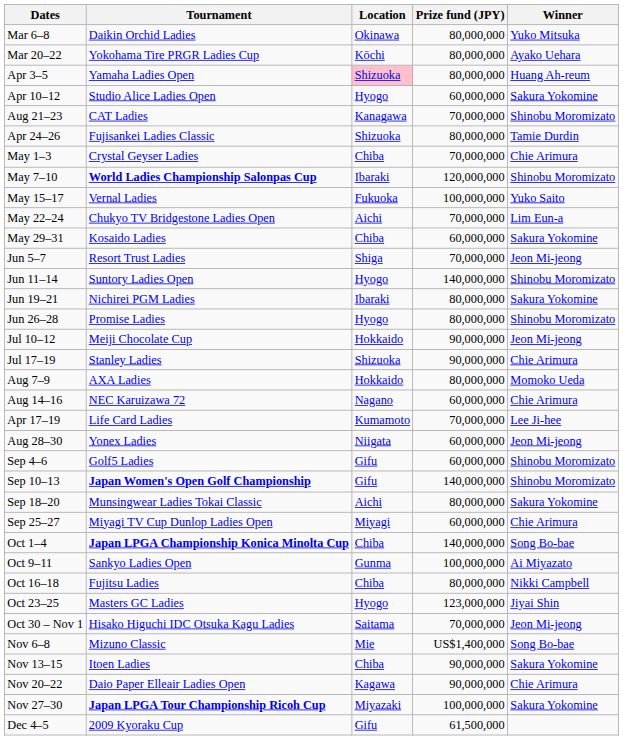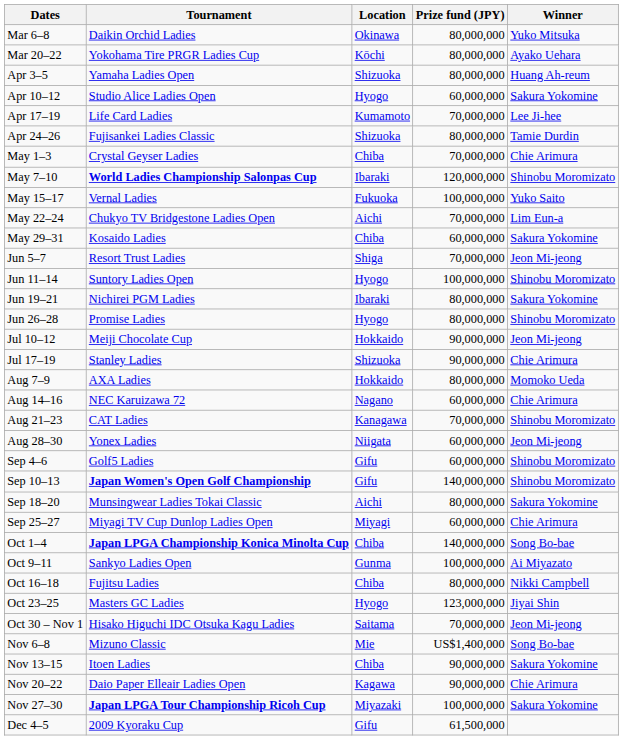 <table class="wikitable sortable" style="font-size:95%;">
 <tr>
 <th>Dates</th>
 <th>Tournament</th>
 <th>Location</th>
 <th>Prize fund (JPY)</th>
 <th>Winner</th>
 </tr>
 <tr>
 <td>Mar 6–8</td>
 <td><a href='#'>Daikin Orchid Ladies</a></td>
 <td><a href='#'>Okinawa</a></td>
 <td align=right>80,000,000</td>
 <td> <a href='#'>Yuko Mitsuka</a></td>
 </tr>
 <tr>
 <td>Mar 20–22</td>
 <td><a href='#'>Yokohama Tire PRGR Ladies Cup</a></td>
 <td><a href='#'>Kōchi</a></td>
 <td align=right>80,000,000</td>
 <td> <a href='#'>Ayako Uehara</a></td>
 </tr>
 <tr>
 <td>Apr 3–5</td>
 <td><a href='#'>Yamaha Ladies Open</a></td>
-<td style="background: pink;"><a href='#'>Shizuoka</a></td>
+<td><a href='#'>Shizuoka</a></td>
 <td align=right>80,000,000</td>
 <td> <a href='#'>Huang Ah-reum</a></td>
 </tr>
 <tr>
 <td>Apr 10–12</td>
 <td><a href='#'>Studio Alice Ladies Open</a></td>
 <td><a href='#'>Hyogo</a></td>
 <td align=right>60,000,000</td>
 <td> <a href='#'>Sakura Yokomine</a></td>
 </tr>
 <tr>
-<td>Aug 21–23</td>
-<td><a href='#'>CAT Ladies</a></td>
-<td><a href='#'>Kanagawa</a></td>
+<td>Apr 17–19</td>
+<td><a href='#'>Life Card Ladies</a></td>
+<td><a href='#'>Kumamoto</a></td>
 <td align=right>70,000,000</td>
-<td> <a href='#'>Shinobu Moromizato</a></td>
+<td> <a href='#'>Lee Ji-hee</a></td>
 </tr>
 <tr>
 <td>Apr 24–26</td>
 <td><a href='#'>Fujisankei Ladies Classic</a></td>
 <td><a href='#'>Shizuoka</a></td>
 <td align=right>80,000,000</td>
 <td> <a href='#'>Tamie Durdin</a></td>
 </tr>
 <tr>
 <td>May 1–3</td>
 <td><a href='#'>Crystal Geyser Ladies</a></td>
 <td><a href='#'>Chiba</a></td>
 <td align=right>70,000,000</td>
 <td> <a href='#'>Chie Arimura</a></td>
 </tr>
 <tr>
 <td>May 7–10</td>
 <td><strong><a href='#'>World Ladies Championship Salonpas Cup</a></strong></td>
 <td><a href='#'>Ibaraki</a></td>
 <td align=right>120,000,000</td>
 <td> <a href='#'>Shinobu Moromizato</a></td>
 </tr>
 <tr>
 <td>May 15–17</td>
 <td><a href='#'>Vernal Ladies</a></td>
 <td><a href='#'>Fukuoka</a></td>
 <td align=right>100,000,000</td>
 <td> <a href='#'>Yuko Saito</a></td>
 </tr>
 <tr>
 <td>May 22–24</td>
 <td><a href='#'>Chukyo TV Bridgestone Ladies Open</a></td>
 <td><a href='#'>Aichi</a></td>
 <td align=right>70,000,000</td>
 <td> <a href='#'>Lim Eun-a</a></td>
 </tr>
 <tr>
 <td>May 29–31</td>
 <td><a href='#'>Kosaido Ladies</a></td>
 <td><a href='#'>Chiba</a></td>
 <td align=right>60,000,000</td>
 <td> <a href='#'>Sakura Yokomine</a></td>
 </tr>
 <tr>
 <td>Jun 5–7</td>
 <td><a href='#'>Resort Trust Ladies</a></td>
 <td><a href='#'>Shiga</a></td>
 <td align=right>70,000,000</td>
 <td> <a href='#'>Jeon Mi-jeong</a></td>
 </tr>
 <tr>
 <td>Jun 11–14</td>
 <td><a href='#'>Suntory Ladies Open</a></td>
 <td><a href='#'>Hyogo</a></td>
-<td align=right>140,000,000</td>
+<td align=right>100,000,000</td>
 <td> <a href='#'>Shinobu Moromizato</a></td>
 </tr>
 <tr>
 <td>Jun 19–21</td>
 <td><a href='#'>Nichirei PGM Ladies</a></td>
 <td><a href='#'>Ibaraki</a></td>
 <td align=right>80,000,000</td>
 <td> <a href='#'>Sakura Yokomine</a></td>
 </tr>
 <tr>
 <td>Jun 26–28</td>
 <td><a href='#'>Promise Ladies</a></td>
 <td><a href='#'>Hyogo</a></td>
 <td align=right>80,000,000</td>
 <td> <a href='#'>Shinobu Moromizato</a></td>
 </tr>
 <tr>
 <td>Jul 10–12</td>
 <td><a href='#'>Meiji Chocolate Cup</a></td>
 <td><a href='#'>Hokkaido</a></td>
 <td align=right>90,000,000</td>
 <td> <a href='#'>Jeon Mi-jeong</a></td>
 </tr>
 <tr>
 <td>Jul 17–19</td>
 <td><a href='#'>Stanley Ladies</a></td>
 <td><a href='#'>Shizuoka</a></td>
 <td align=right>90,000,000</td>
 <td> <a href='#'>Chie Arimura</a></td>
 </tr>
 <tr>
 <td>Aug 7–9</td>
 <td><a href='#'>AXA Ladies</a></td>
 <td><a href='#'>Hokkaido</a></td>
 <td align=right>80,000,000</td>
 <td> <a href='#'>Momoko Ueda</a></td>
 </tr>
 <tr>
 <td>Aug 14–16</td>
 <td><a href='#'>NEC Karuizawa 72</a></td>
 <td><a href='#'>Nagano</a></td>
 <td align=right>60,000,000</td>
 <td> <a href='#'>Chie Arimura</a></td>
 </tr>
 <tr>
-<td>Apr 17–19</td>
-<td><a href='#'>Life Card Ladies</a></td>
-<td><a href='#'>Kumamoto</a></td>
+<td>Aug 21–23</td>
+<td><a href='#'>CAT Ladies</a></td>
+<td><a href='#'>Kanagawa</a></td>
 <td align=right>70,000,000</td>
-<td> <a href='#'>Lee Ji-hee</a></td>
+<td> <a href='#'>Shinobu Moromizato</a></td>
 </tr>
 <tr>
 <td>Aug 28–30</td>
 <td><a href='#'>Yonex Ladies</a></td>
 <td><a href='#'>Niigata</a></td>
 <td align=right>60,000,000</td>
 <td> <a href='#'>Jeon Mi-jeong</a></td>
 </tr>
 <tr>
 <td>Sep 4–6</td>
 <td><a href='#'>Golf5 Ladies</a></td>
 <td><a href='#'>Gifu</a></td>
 <td align=right>60,000,000</td>
 <td> <a href='#'>Shinobu Moromizato</a></td>
 </tr>
 <tr>
 <td>Sep 10–13</td>
 <td><strong><a href='#'>Japan Women's Open Golf Championship</a></strong></td>
 <td><a href='#'>Gifu</a></td>
 <td align=right>140,000,000</td>
 <td> <a href='#'>Shinobu Moromizato</a></td>
 </tr>
 <tr>
 <td>Sep 18–20</td>
 <td><a href='#'>Munsingwear Ladies Tokai Classic</a></td>
 <td><a href='#'>Aichi</a></td>
 <td align=right>80,000,000</td>
 <td> <a href='#'>Sakura Yokomine</a></td>
 </tr>
 <tr>
 <td>Sep 25–27</td>
 <td><a href='#'>Miyagi TV Cup Dunlop Ladies Open</a></td>
 <td><a href='#'>Miyagi</a></td>
 <td align=right>60,000,000</td>
 <td> <a href='#'>Chie Arimura</a></td>
 </tr>
 <tr>
 <td>Oct 1–4</td>
 <td><strong><a href='#'>Japan LPGA Championship Konica Minolta Cup</a></strong></td>
 <td><a href='#'>Chiba</a></td>
 <td align=right>140,000,000</td>
 <td> <a href='#'>Song Bo-bae</a></td>
 </tr>
 <tr>
 <td>Oct 9–11</td>
 <td><a href='#'>Sankyo Ladies Open</a></td>
 <td><a href='#'>Gunma</a></td>
 <td align=right>100,000,000</td>
 <td> <a href='#'>Ai Miyazato</a></td>
 </tr>
 <tr>
 <td>Oct 16–18</td>
 <td><a href='#'>Fujitsu Ladies</a></td>
 <td><a href='#'>Chiba</a></td>
 <td align=right>80,000,000</td>
 <td> <a href='#'>Nikki Campbell</a></td>
 </tr>
 <tr>
 <td>Oct 23–25</td>
 <td><a href='#'>Masters GC Ladies</a></td>
 <td><a href='#'>Hyogo</a></td>
 <td align=right>123,000,000</td>
 <td> <a href='#'>Jiyai Shin</a></td>
 </tr>
 <tr>
 <td>Oct 30 – Nov 1</td>
 <td><a href='#'>Hisako Higuchi IDC Otsuka Kagu Ladies</a></td>
 <td><a href='#'>Saitama</a></td>
 <td align=right>70,000,000</td>
 <td> <a href='#'>Jeon Mi-jeong</a></td>
 </tr>
 <tr>
 <td>Nov 6–8</td>
 <td><a href='#'>Mizuno Classic</a></td>
 <td><a href='#'>Mie</a></td>
 <td align=right>US$1,400,000</td>
 <td> <a href='#'>Song Bo-bae</a></td>
 </tr>
 <tr>
 <td>Nov 13–15</td>
 <td><a href='#'>Itoen Ladies</a></td>
 <td><a href='#'>Chiba</a></td>
 <td align=right>90,000,000</td>
 <td> <a href='#'>Sakura Yokomine</a></td>
 </tr>
 <tr>
 <td>Nov 20–22</td>
 <td><a href='#'>Daio Paper Elleair Ladies Open</a></td>
 <td><a href='#'>Kagawa</a></td>
 <td align=right>90,000,000</td>
 <td> <a href='#'>Chie Arimura</a></td>
 </tr>
 <tr>
 <td>Nov 27–30</td>
 <td><strong><a href='#'>Japan LPGA Tour Championship Ricoh Cup</a></strong></td>
 <td><a href='#'>Miyazaki</a></td>
 <td align=right>100,000,000</td>
 <td> <a href='#'>Sakura Yokomine</a></td>
 </tr>
 <tr>
 <td>Dec 4–5</td>
 <td><a href='#'>2009 Kyoraku Cup</a></td>
 <td><a href='#'>Gifu</a></td>
 <td align=right>61,500,000</td>
 <td></td>
 </tr>
 </table>
